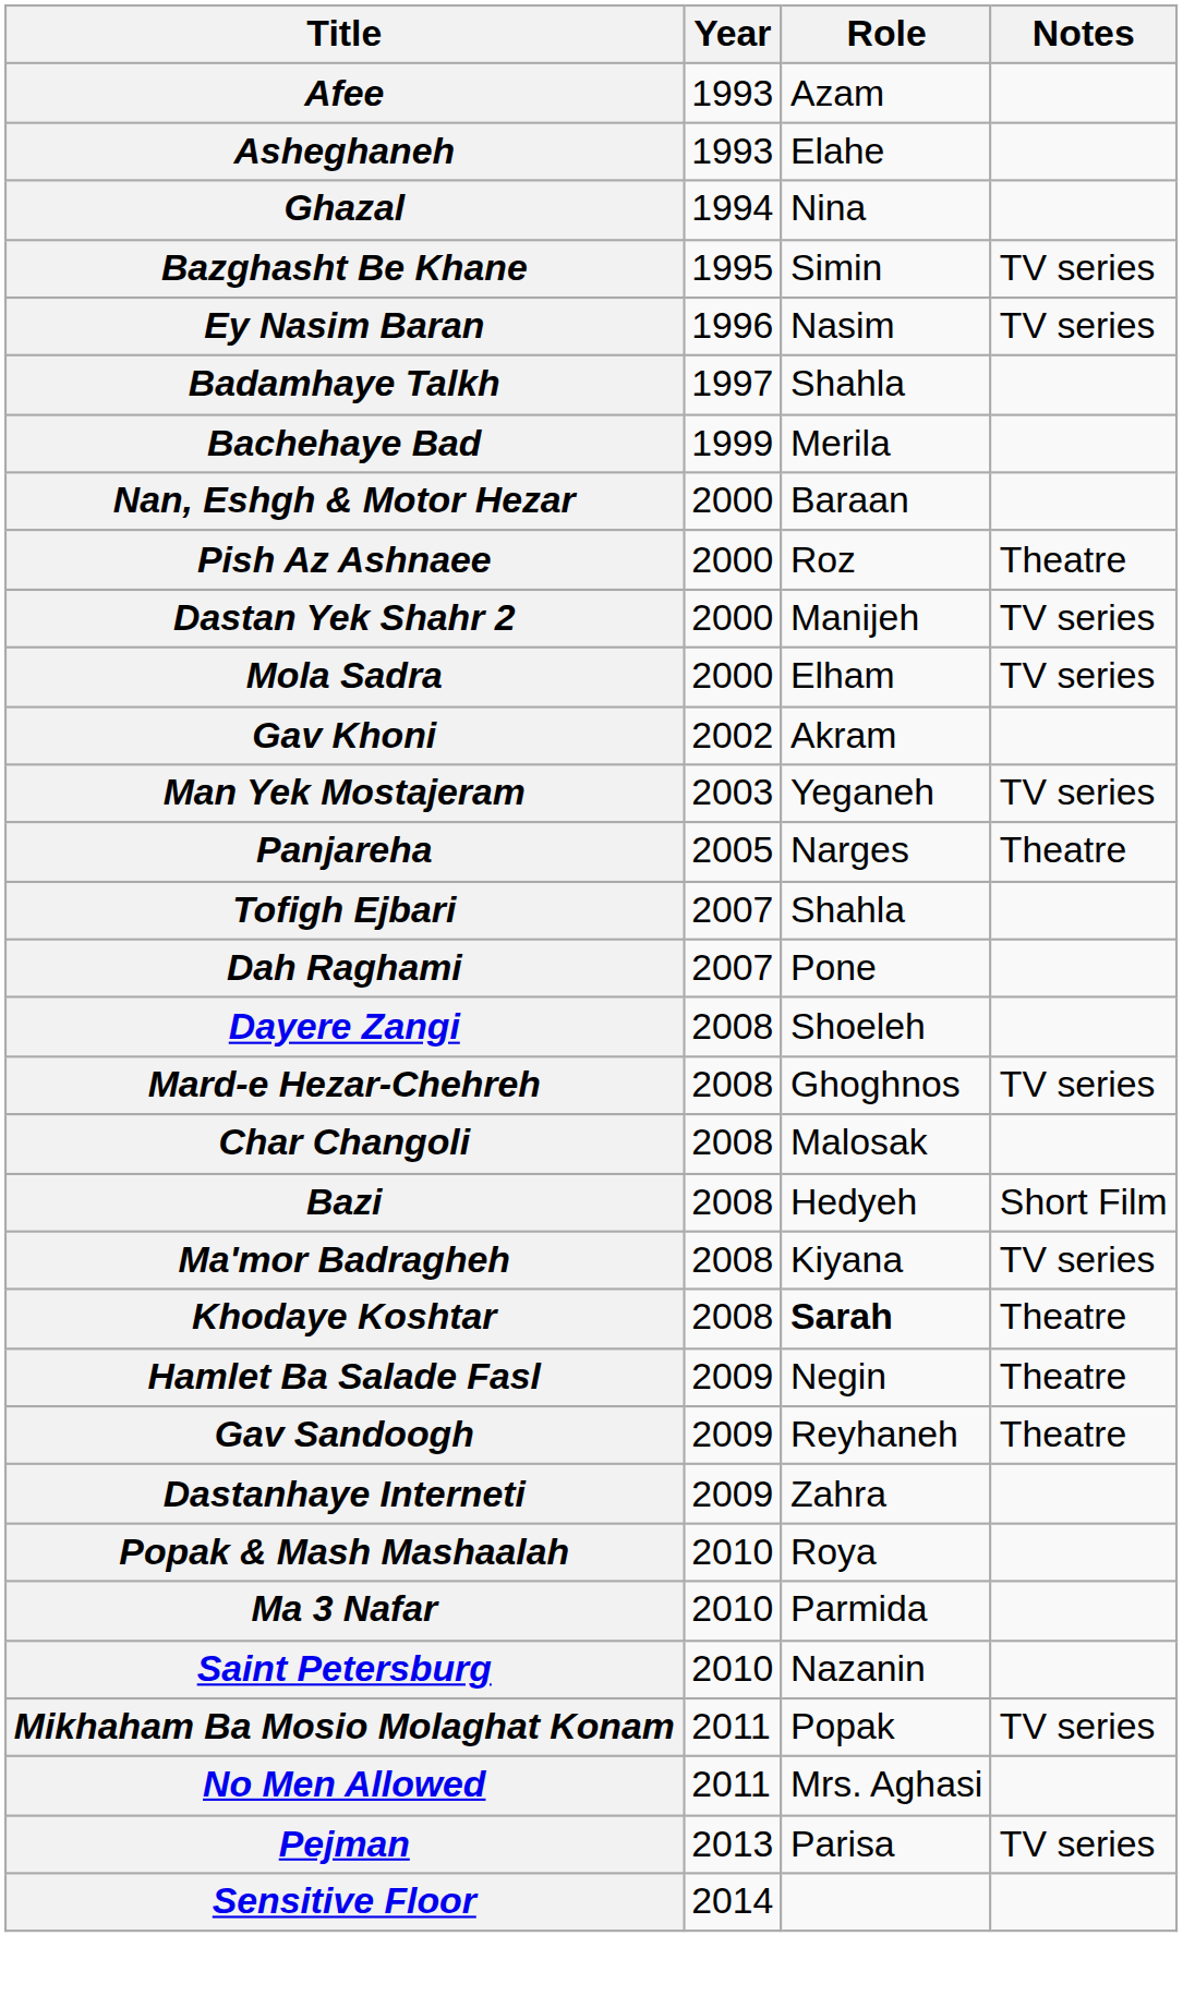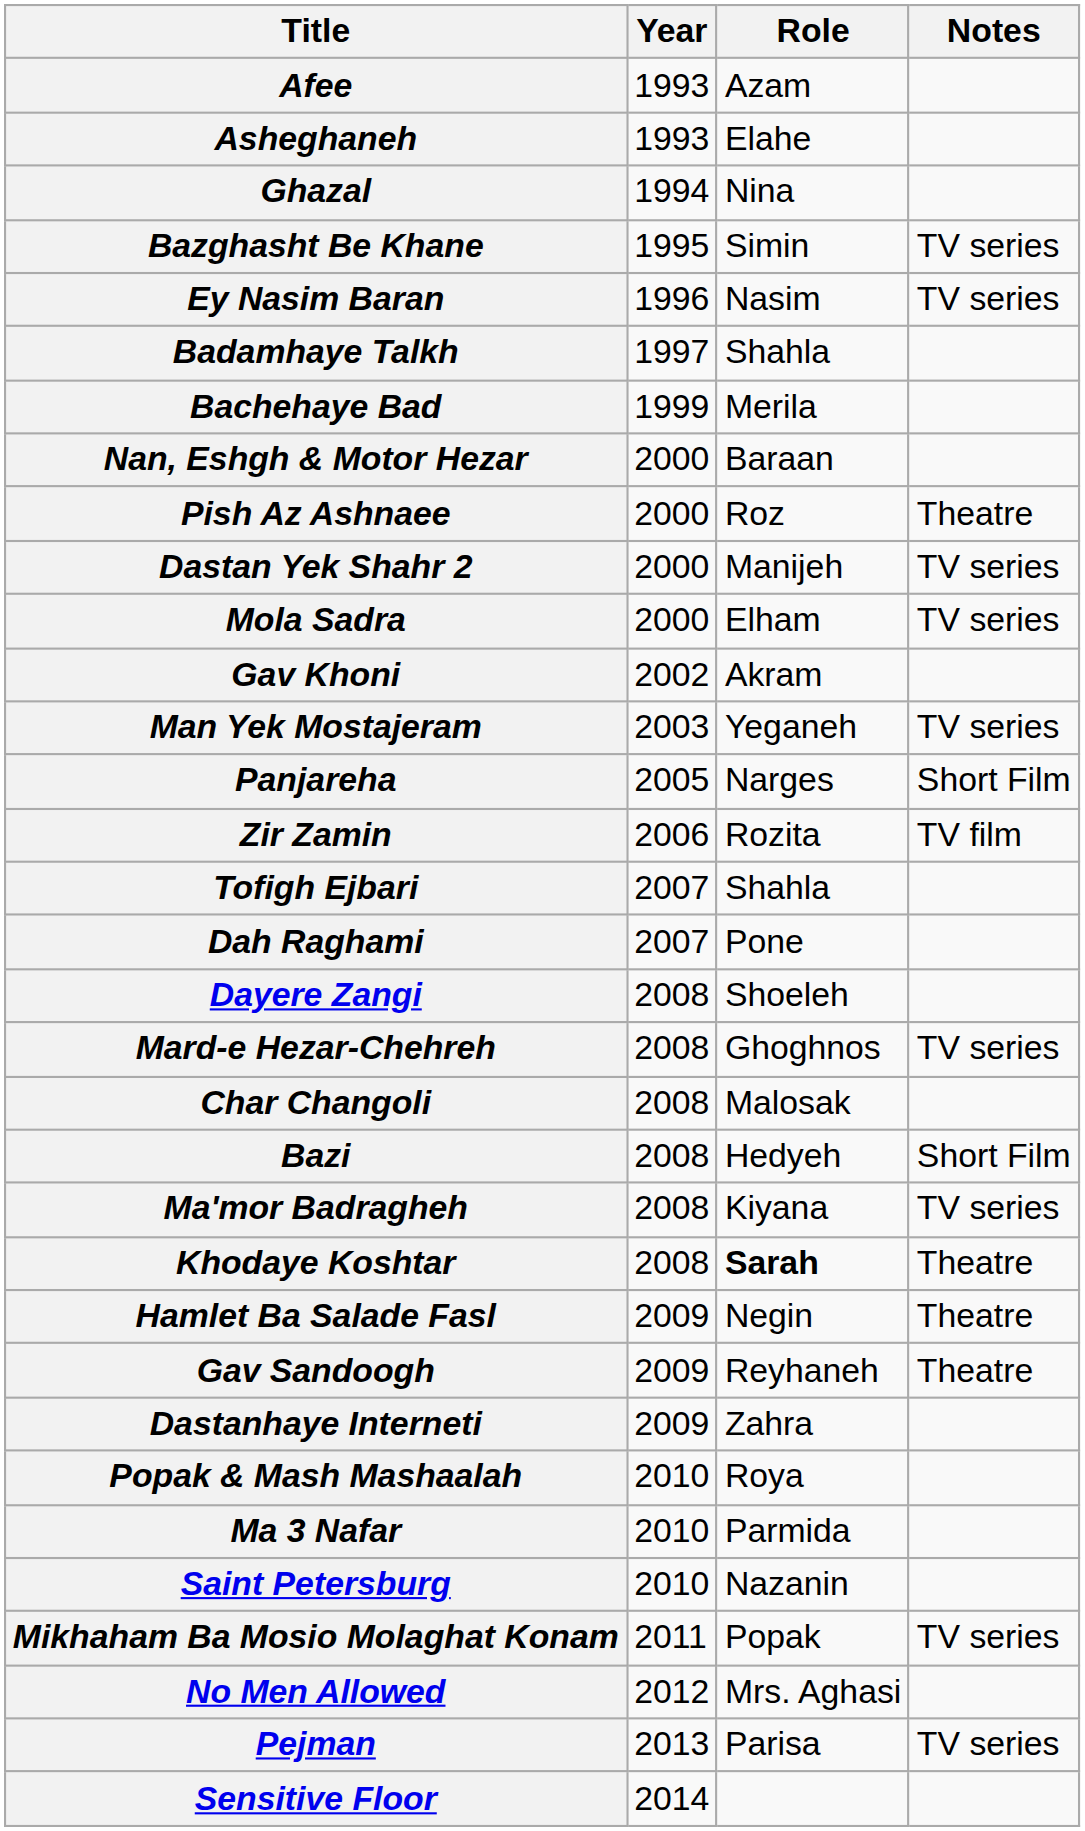 <table class="wikitable plainrowheaders sortable">
 <tr>
 <th scope="col">Title</th>
 <th scope="col">Year</th>
 <th scope="col">Role</th>
 <th scope="col" class="unsortable">Notes</th>
 </tr>
 <tr>
 <th scope="row"><em>Afee</em></th>
 <td>1993</td>
 <td>Azam</td>
 <td></td>
 </tr>
 <tr>
 <th scope="row"><em>Asheghaneh</em></th>
 <td>1993</td>
 <td>Elahe</td>
 <td></td>
 </tr>
 <tr>
 <th scope="row"><em>Ghazal</em></th>
 <td>1994</td>
 <td>Nina</td>
 <td></td>
 </tr>
 <tr>
 <th scope="row"><em>Bazghasht Be Khane</em></th>
 <td>1995</td>
 <td>Simin</td>
 <td>TV series</td>
 </tr>
 <tr>
 <th scope="row"><em>Ey Nasim Baran</em></th>
 <td>1996</td>
 <td>Nasim</td>
 <td>TV series</td>
 </tr>
 <tr>
 <th scope="row"><em>Badamhaye Talkh</em></th>
 <td>1997</td>
 <td>Shahla</td>
 <td></td>
 </tr>
 <tr>
 <th scope="row"><em>Bachehaye Bad</em></th>
 <td>1999</td>
 <td>Merila</td>
 <td></td>
 </tr>
 <tr>
 <th scope="row"><em>Nan, Eshgh & Motor Hezar</em></th>
 <td>2000</td>
 <td>Baraan</td>
 <td></td>
 </tr>
 <tr>
 <th scope="row"><em>Pish Az Ashnaee</em></th>
 <td>2000</td>
 <td>Roz</td>
 <td>Theatre</td>
 </tr>
 <tr>
 <th scope="row"><em>Dastan Yek Shahr 2</em></th>
 <td>2000</td>
 <td>Manijeh</td>
 <td>TV series</td>
 </tr>
 <tr>
 <th scope="row"><em>Mola Sadra</em></th>
 <td>2000</td>
 <td>Elham</td>
 <td>TV series</td>
 </tr>
 <tr>
 <th scope="row"><em>Gav Khoni</em></th>
 <td>2002</td>
 <td>Akram</td>
 <td></td>
 </tr>
 <tr>
 <th scope="row"><em>Man Yek Mostajeram</em></th>
 <td>2003</td>
 <td>Yeganeh</td>
 <td>TV series</td>
 </tr>
 <tr>
 <th scope="row"><em>Panjareha</em></th>
 <td>2005</td>
 <td>Narges</td>
-<td>Theatre</td>
+<td>Short Film</td>
+</tr>
+<tr>
+<th scope="row"><em>Zir Zamin</em></th>
+<td>2006</td>
+<td>Rozita</td>
+<td>TV film</td>
 </tr>
 <tr>
 <th scope="row"><em>Tofigh Ejbari</em></th>
 <td>2007</td>
 <td>Shahla</td>
 <td></td>
 </tr>
 <tr>
 <th scope="row"><em>Dah Raghami</em></th>
 <td>2007</td>
 <td>Pone</td>
 <td></td>
 </tr>
 <tr>
 <th scope="row"><em><a href='#'>Dayere Zangi</a></em></th>
 <td>2008</td>
 <td>Shoeleh</td>
 <td></td>
 </tr>
 <tr>
 <th scope="row"><em>Mard-e Hezar-Chehreh</em></th>
 <td>2008</td>
 <td>Ghoghnos</td>
 <td>TV series</td>
 </tr>
 <tr>
 <th scope="row"><em>Char Changoli</em></th>
 <td>2008</td>
 <td>Malosak</td>
 <td></td>
 </tr>
 <tr>
 <th scope="row"><em>Bazi</em></th>
 <td>2008</td>
 <td>Hedyeh</td>
 <td>Short Film</td>
 </tr>
 <tr>
 <th scope="row"><em>Ma'mor Badragheh</em></th>
 <td>2008</td>
 <td>Kiyana</td>
 <td>TV series</td>
 </tr>
 <tr>
 <th scope="row"><em>Khodaye Koshtar</em></th>
 <td>2008</td>
 <td><strong>Sarah</strong></td>
 <td>Theatre</td>
 </tr>
 <tr>
 <th scope="row"><em>Hamlet Ba Salade Fasl</em></th>
 <td>2009</td>
 <td>Negin</td>
 <td>Theatre</td>
 </tr>
 <tr>
 <th scope="row"><em>Gav Sandoogh</em></th>
 <td>2009</td>
 <td>Reyhaneh</td>
 <td>Theatre</td>
 </tr>
 <tr>
 <th scope="row"><em>Dastanhaye Interneti</em></th>
 <td>2009</td>
 <td>Zahra</td>
 <td></td>
 </tr>
 <tr>
 <th scope="row"><em>Popak & Mash Mashaalah</em></th>
 <td>2010</td>
 <td>Roya</td>
 <td></td>
 </tr>
 <tr>
 <th scope="row"><em>Ma 3 Nafar</em></th>
 <td>2010</td>
 <td>Parmida</td>
 <td></td>
 </tr>
 <tr>
 <th scope="row"><em><a href='#'>Saint Petersburg</a></em></th>
 <td>2010</td>
 <td>Nazanin</td>
 <td></td>
 </tr>
 <tr>
 <th scope="row"><em>Mikhaham Ba Mosio Molaghat Konam</em></th>
 <td>2011</td>
 <td>Popak</td>
 <td>TV series</td>
 </tr>
 <tr>
 <th scope="row"><em><a href='#'>No Men Allowed</a></em></th>
-<td>2011</td>
+<td>2012</td>
 <td>Mrs. Aghasi</td>
 <td></td>
 </tr>
 <tr>
 <th scope="row"><em><a href='#'>Pejman</a></em></th>
 <td>2013</td>
 <td>Parisa</td>
 <td>TV series</td>
 </tr>
 <tr>
 <th scope="row"><em><a href='#'>Sensitive Floor</a></em></th>
 <td>2014</td>
 <td></td>
 <td></td>
 </tr>
 </table>
